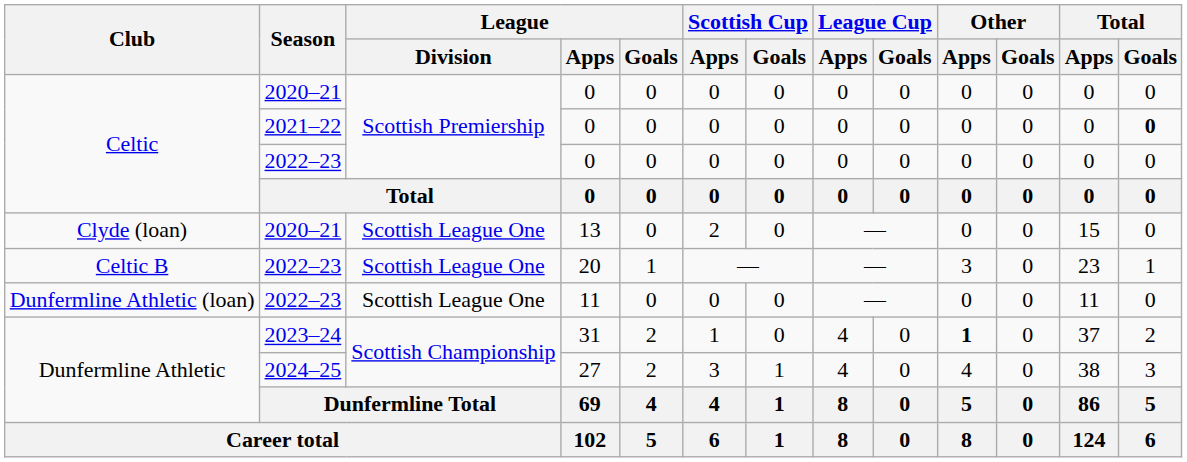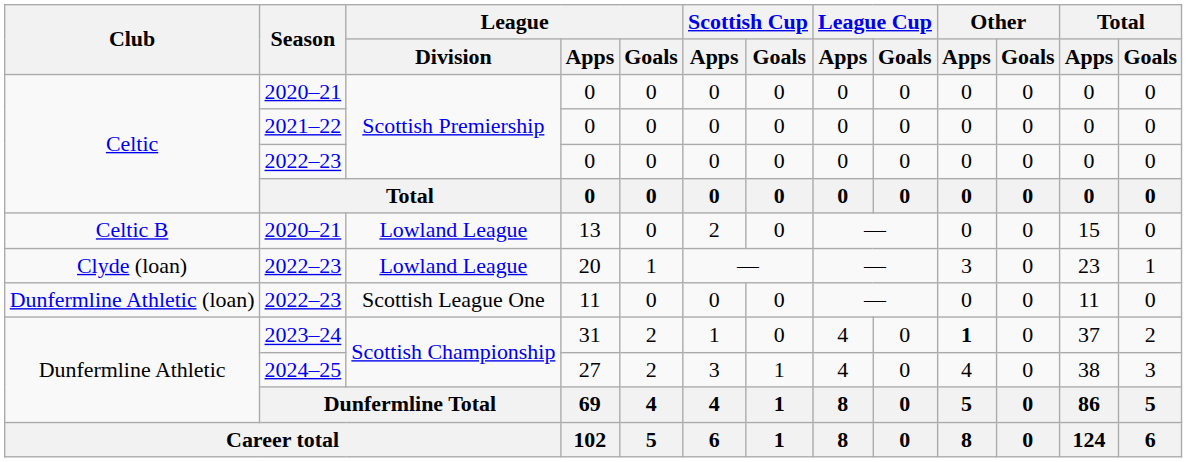 <table class="wikitable" style="text-align:center">
 <tr>
 <th rowspan=2>Club</th>
 <th rowspan=2>Season</th>
 <th colspan=3>League</th>
 <th colspan=2><a href='#'>Scottish Cup</a></th>
 <th colspan=2><a href='#'>League Cup</a></th>
 <th colspan=2>Other</th>
 <th colspan=2>Total</th>
 </tr>
 <tr>
 <th>Division</th>
 <th>Apps</th>
 <th>Goals</th>
 <th>Apps</th>
 <th>Goals</th>
 <th>Apps</th>
 <th>Goals</th>
 <th>Apps</th>
 <th>Goals</th>
 <th>Apps</th>
 <th>Goals</th>
 </tr>
 <tr>
 <td rowspan="4"><a href='#'>Celtic</a></td>
 <td><a href='#'>2020–21</a></td>
 <td rowspan="3"><a href='#'>Scottish Premiership</a></td>
 <td>0</td>
 <td>0</td>
 <td>0</td>
 <td>0</td>
 <td>0</td>
 <td>0</td>
 <td>0</td>
 <td>0</td>
 <td>0</td>
 <td>0</td>
 </tr>
 <tr>
 <td><a href='#'>2021–22</a></td>
 <td>0</td>
 <td>0</td>
 <td>0</td>
 <td>0</td>
 <td>0</td>
 <td>0</td>
 <td>0</td>
 <td>0</td>
 <td>0</td>
-<td><strong>0</strong></td>
+<td>0</td>
 </tr>
 <tr>
 <td><a href='#'>2022–23</a></td>
 <td>0</td>
 <td>0</td>
 <td>0</td>
 <td>0</td>
 <td>0</td>
 <td>0</td>
 <td>0</td>
 <td>0</td>
 <td>0</td>
 <td>0</td>
 </tr>
 <tr>
 <th colspan=2>Total</th>
 <th>0</th>
 <th>0</th>
 <th>0</th>
 <th>0</th>
 <th>0</th>
 <th>0</th>
 <th>0</th>
 <th>0</th>
 <th>0</th>
 <th>0</th>
 </tr>
 <tr>
-<td><a href='#'>Clyde</a> (loan)</td>
+<td><a href='#'>Celtic B</a></td>
 <td><a href='#'>2020–21</a></td>
-<td><a href='#'>Scottish League One</a></td>
+<td><a href='#'>Lowland League</a></td>
 <td>13</td>
 <td>0</td>
 <td>2</td>
 <td>0</td>
 <td colspan=2>—</td>
 <td>0</td>
 <td>0</td>
 <td>15</td>
 <td>0</td>
 </tr>
 <tr>
-<td><a href='#'>Celtic B</a></td>
+<td><a href='#'>Clyde</a> (loan)</td>
 <td><a href='#'>2022–23</a></td>
-<td><a href='#'>Scottish League One</a></td>
+<td><a href='#'>Lowland League</a></td>
 <td>20</td>
 <td>1</td>
 <td colspan=2>—</td>
 <td colspan=2>—</td>
 <td>3</td>
 <td>0</td>
 <td>23</td>
 <td>1</td>
 </tr>
 <tr>
 <td><a href='#'>Dunfermline Athletic</a> (loan)</td>
 <td><a href='#'>2022–23</a></td>
 <td>Scottish League One</td>
 <td>11</td>
 <td>0</td>
 <td>0</td>
 <td>0</td>
 <td colspan=2>—</td>
 <td>0</td>
 <td>0</td>
 <td>11</td>
 <td>0</td>
 </tr>
 <tr>
 <td rowspan="3">Dunfermline Athletic</td>
 <td><a href='#'>2023–24</a></td>
 <td rowspan="2"><a href='#'>Scottish Championship</a></td>
 <td>31</td>
 <td>2</td>
 <td>1</td>
 <td>0</td>
 <td>4</td>
 <td>0</td>
 <td><strong>1</strong></td>
 <td>0</td>
 <td>37</td>
 <td>2</td>
 </tr>
 <tr>
 <td><a href='#'>2024–25</a></td>
 <td>27</td>
 <td>2</td>
 <td>3</td>
 <td>1</td>
 <td>4</td>
 <td>0</td>
 <td>4</td>
 <td>0</td>
 <td>38</td>
 <td>3</td>
 </tr>
 <tr>
 <th colspan="2">Dunfermline Total</th>
 <th>69</th>
 <th>4</th>
 <th>4</th>
 <th>1</th>
 <th>8</th>
 <th>0</th>
 <th>5</th>
 <th>0</th>
 <th>86</th>
 <th>5</th>
 </tr>
 <tr>
 <th colspan="3">Career total</th>
 <th>102</th>
 <th>5</th>
 <th>6</th>
 <th>1</th>
 <th>8</th>
 <th>0</th>
 <th>8</th>
 <th>0</th>
 <th>124</th>
 <th>6</th>
 </tr>
 </table>
